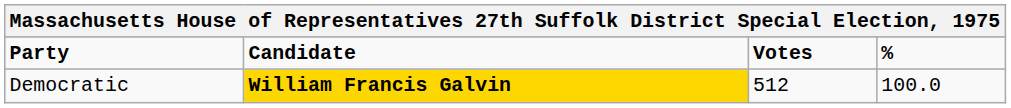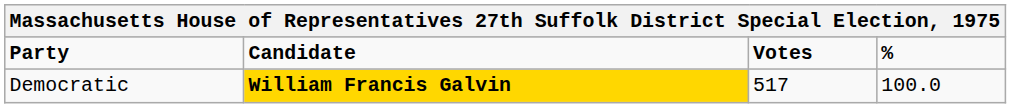 <table class="wikitable">
 <tr>
 <th colspan="4">Massachusetts House of Representatives 27th Suffolk District Special Election, 1975</th>
 </tr>
 <tr>
 <td><strong>Party</strong></td>
 <td><strong>Candidate</strong></td>
 <td><strong>Votes</strong></td>
 <td><strong>%</strong></td>
 </tr>
 <tr>
 <td>Democratic</td>
 <td style="background: gold;"><strong>William Francis Galvin</strong></td>
-<td>512</td>
+<td>517</td>
 <td>100.0</td>
 </tr>
 </table>
